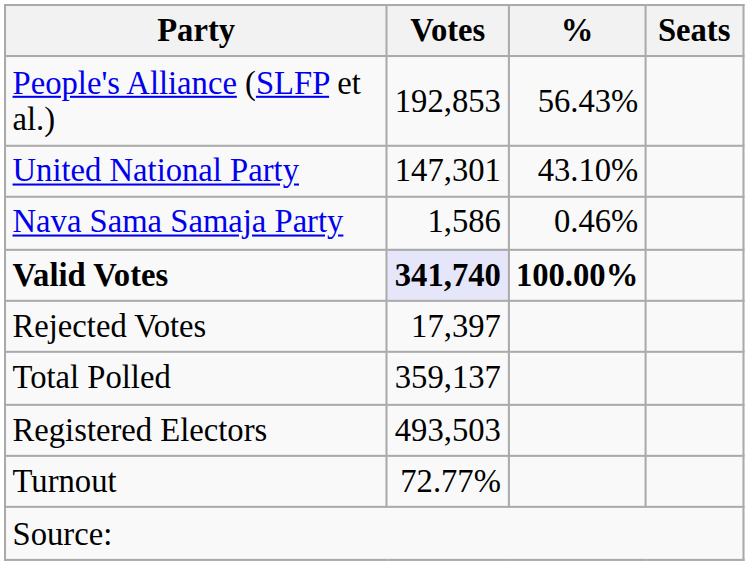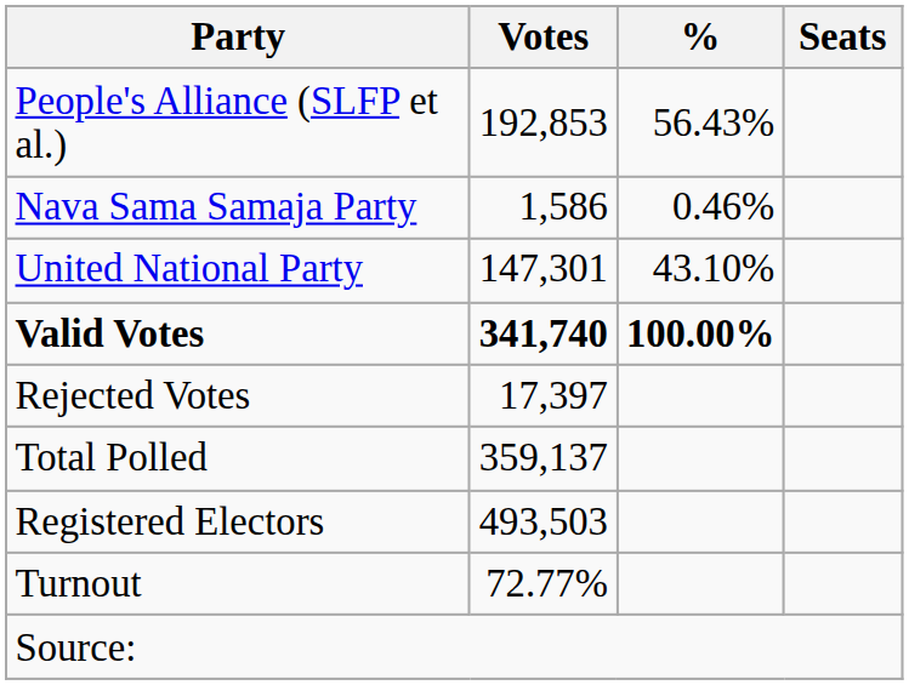 <table class="wikitable" border="1" style="text-align:right;">
 <tr>
 <th align=left width="180">Party</th>
 <th align=center width="50">Votes</th>
 <th align=center width="50">%</th>
 <th align=center width="40">Seats</th>
 </tr>
 <tr>
 <td align=left><a href='#'>People's Alliance</a> (<a href='#'>SLFP</a> et al.)</td>
 <td>192,853</td>
 <td>56.43%</td>
 <td></td>
 </tr>
 <tr>
+<td align=left><a href='#'>Nava Sama Samaja Party</a></td>
+<td>1,586</td>
+<td>0.46%</td>
+<td></td>
+</tr>
+<tr>
 <td align=left><a href='#'>United National Party</a></td>
 <td>147,301</td>
 <td>43.10%</td>
 <td></td>
 </tr>
 <tr>
-<td align=left><a href='#'>Nava Sama Samaja Party</a></td>
-<td>1,586</td>
-<td>0.46%</td>
-<td></td>
-</tr>
-<tr>
 <td align=left><strong>Valid Votes</strong></td>
-<td style="background: lavender;"><strong>341,740</strong></td>
+<td><strong>341,740</strong></td>
 <td><strong>100.00%</strong></td>
 <td></td>
 </tr>
 <tr>
 <td align=left>Rejected Votes</td>
 <td>17,397</td>
 <td></td>
 <td></td>
 </tr>
 <tr>
 <td align=left>Total Polled</td>
 <td>359,137</td>
 <td></td>
 <td></td>
 </tr>
 <tr>
 <td align=left>Registered Electors</td>
 <td>493,503</td>
 <td></td>
 <td></td>
 </tr>
 <tr>
 <td align=left>Turnout</td>
 <td>72.77%</td>
 <td></td>
 <td></td>
 </tr>
 <tr>
 <td align=left colspan=4>Source:</td>
 </tr>
 </table>
